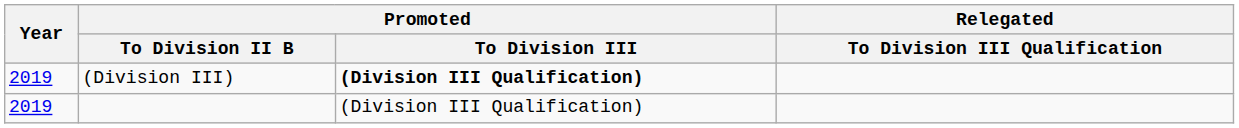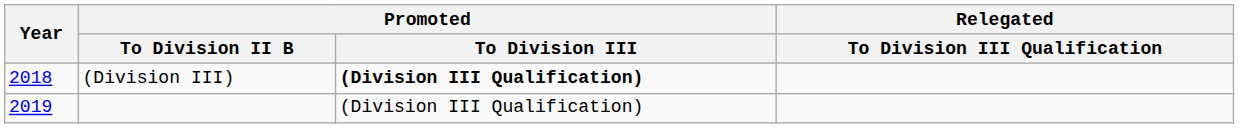 <table class="wikitable" width=70%>
 <tr>
 <th rowspan=2>Year</th>
 <th colspan=2>Promoted</th>
 <th colspan=2>Relegated</th>
 </tr>
 <tr>
 <th>To Division II B</th>
 <th>To Division III</th>
 <th>To Division III Qualification</th>
 </tr>
 <tr>
-<td><a href='#'>2019</a></td>
+<td><a href='#'>2018</a></td>
 <td> (Division III)</td>
 <td><strong> (Division III Qualification)</strong></td>
 <td></td>
 </tr>
 <tr>
 <td><a href='#'>2019</a></td>
 <td></td>
 <td> (Division III Qualification)</td>
 <td></td>
 </tr>
 </table>
